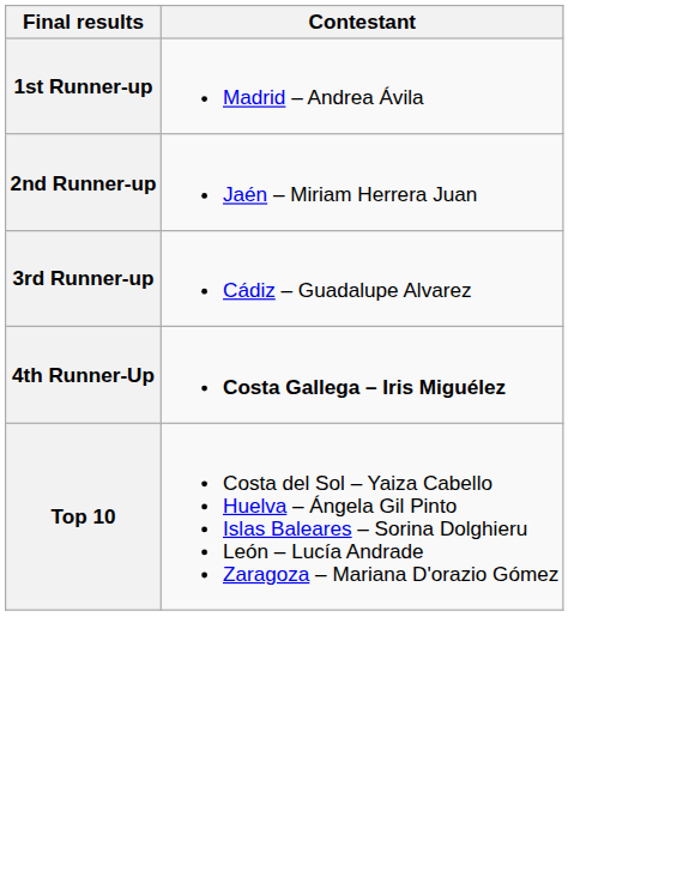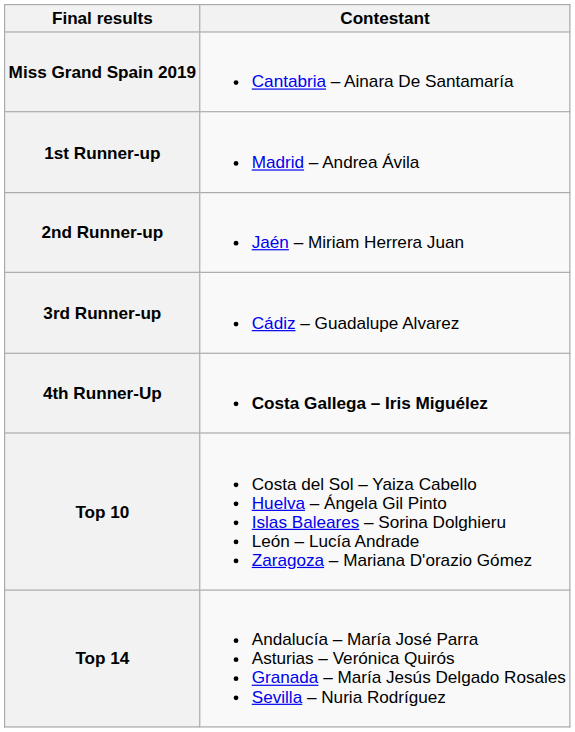 <table class="wikitable" style="font-size: 90%;">
 <tr>
 <th>Final results</th>
 <th>Contestant</th>
+</tr>
+<tr>
+<th>Miss Grand Spain 2019</th>
+<td><br><ul><li><a href='#'>Cantabria</a> – Ainara De Santamaría</li></ul></td>
 </tr>
 <tr>
 <th>1st Runner-up</th>
 <td><br><ul><li><a href='#'>Madrid</a> – Andrea Ávila</li></ul></td>
 </tr>
 <tr>
 <th>2nd Runner-up</th>
 <td><br><ul><li><a href='#'>Jaén</a> – Miriam Herrera Juan</li></ul></td>
 </tr>
 <tr>
 <th>3rd Runner-up</th>
 <td><br><ul><li><a href='#'>Cádiz</a> – Guadalupe Alvarez</li></ul></td>
 </tr>
 <tr>
 <th>4th Runner-Up</th>
 <td><strong><br><ul><li>Costa Gallega – Iris Miguélez</li></ul></strong></td>
 </tr>
 <tr>
 <th>Top 10</th>
 <td><br><ul><li>Costa del Sol – Yaiza Cabello</li><li><a href='#'>Huelva</a> – Ángela Gil Pinto</li><li><a href='#'>Islas Baleares</a> – Sorina Dolghieru</li><li>León – Lucía Andrade</li><li><a href='#'>Zaragoza</a> – Mariana D'orazio Gómez</li></ul></td>
 </tr>
+<tr>
+<th>Top 14</th>
+<td><br><ul><li>Andalucía – María José Parra</li><li>Asturias – Verónica Quirós</li><li><a href='#'>Granada</a> – María Jesús Delgado Rosales</li><li><a href='#'>Sevilla</a> – Nuria Rodríguez</li></ul></td>
+</tr>
 </table>
